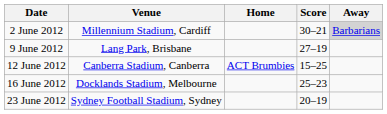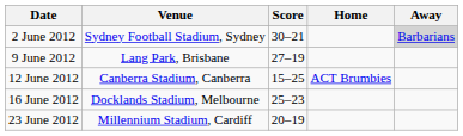 <table class="wikitable" style="text-align:center">
 <tr>
 <th>Date</th>
 <th>Venue</th>
+<th>Score</th>
 <th>Home</th>
-<th>Score</th>
 <th>Away</th>
 </tr>
 <tr>
 <td>2 June 2012</td>
-<td><a href='#'>Millennium Stadium</a>, Cardiff</td>
+<td><a href='#'>Sydney Football Stadium</a>, Sydney</td>
+<td>30–21</td>
 <td></td>
-<td>30–21</td>
 <td style="background: lightgrey;"><a href='#'>Barbarians</a></td>
 </tr>
 <tr>
 <td>9 June 2012</td>
 <td><a href='#'>Lang Park</a>, Brisbane</td>
+<td>27–19</td>
 <td></td>
-<td>27–19</td>
 <td></td>
 </tr>
 <tr>
 <td>12 June 2012</td>
 <td><a href='#'>Canberra Stadium</a>, Canberra</td>
+<td>15–25</td>
 <td> <a href='#'>ACT Brumbies</a></td>
-<td>15–25</td>
 <td></td>
 </tr>
 <tr>
 <td>16 June 2012</td>
 <td><a href='#'>Docklands Stadium</a>, Melbourne</td>
+<td>25–23</td>
 <td></td>
-<td>25–23</td>
 <td></td>
 </tr>
 <tr>
 <td>23 June 2012</td>
-<td><a href='#'>Sydney Football Stadium</a>, Sydney</td>
+<td><a href='#'>Millennium Stadium</a>, Cardiff</td>
+<td>20–19</td>
 <td></td>
-<td>20–19</td>
 <td></td>
 </tr>
 </table>
